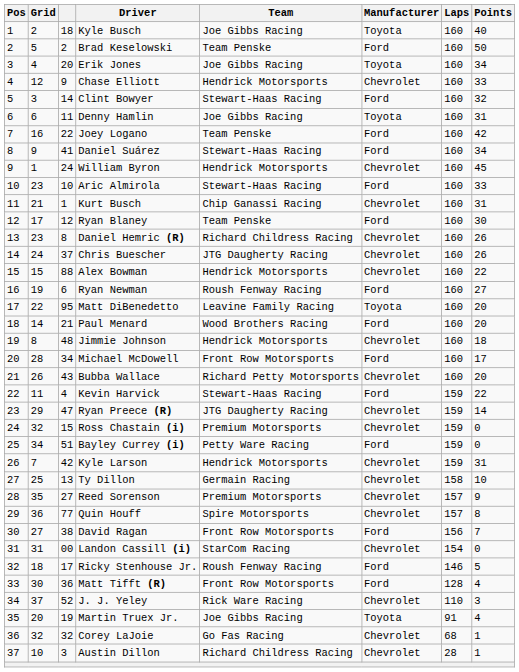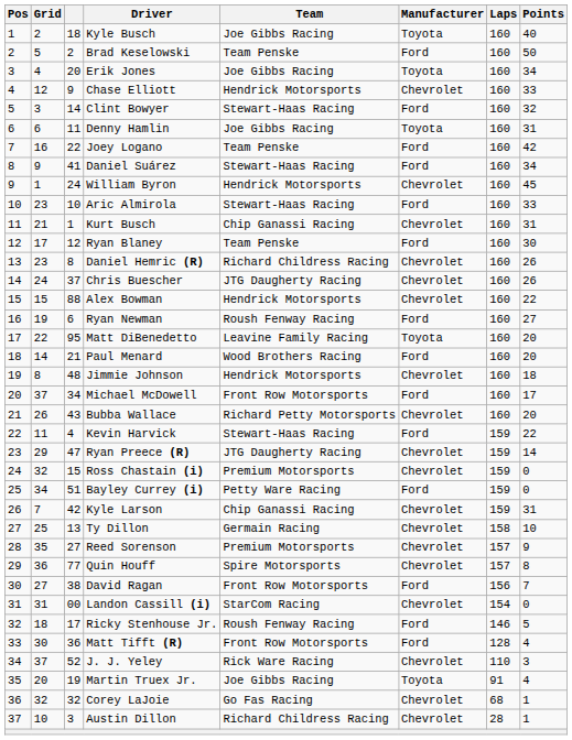 <table class="wikitable" style="font-size:98%">
 <tr>
 <th>Pos</th>
 <th>Grid</th>
 <th></th>
 <th>Driver</th>
 <th>Team</th>
 <th>Manufacturer</th>
 <th>Laps</th>
 <th>Points</th>
 </tr>
 <tr>
 <td>1</td>
 <td>2</td>
 <td>18</td>
 <td>Kyle Busch</td>
 <td>Joe Gibbs Racing</td>
 <td>Toyota</td>
 <td>160</td>
 <td>40</td>
 </tr>
 <tr>
 <td>2</td>
 <td>5</td>
 <td>2</td>
 <td>Brad Keselowski</td>
 <td>Team Penske</td>
 <td>Ford</td>
 <td>160</td>
 <td>50</td>
 </tr>
 <tr>
 <td>3</td>
 <td>4</td>
 <td>20</td>
 <td>Erik Jones</td>
 <td>Joe Gibbs Racing</td>
 <td>Toyota</td>
 <td>160</td>
 <td>34</td>
 </tr>
 <tr>
 <td>4</td>
 <td>12</td>
 <td>9</td>
 <td>Chase Elliott</td>
 <td>Hendrick Motorsports</td>
 <td>Chevrolet</td>
 <td>160</td>
 <td>33</td>
 </tr>
 <tr>
 <td>5</td>
 <td>3</td>
 <td>14</td>
 <td>Clint Bowyer</td>
 <td>Stewart-Haas Racing</td>
 <td>Ford</td>
 <td>160</td>
 <td>32</td>
 </tr>
 <tr>
 <td>6</td>
 <td>6</td>
 <td>11</td>
 <td>Denny Hamlin</td>
 <td>Joe Gibbs Racing</td>
 <td>Toyota</td>
 <td>160</td>
 <td>31</td>
 </tr>
 <tr>
 <td>7</td>
 <td>16</td>
 <td>22</td>
 <td>Joey Logano</td>
 <td>Team Penske</td>
 <td>Ford</td>
 <td>160</td>
 <td>42</td>
 </tr>
 <tr>
 <td>8</td>
 <td>9</td>
 <td>41</td>
 <td>Daniel Suárez</td>
 <td>Stewart-Haas Racing</td>
 <td>Ford</td>
 <td>160</td>
 <td>34</td>
 </tr>
 <tr>
 <td>9</td>
 <td>1</td>
 <td>24</td>
 <td>William Byron</td>
 <td>Hendrick Motorsports</td>
 <td>Chevrolet</td>
 <td>160</td>
 <td>45</td>
 </tr>
 <tr>
 <td>10</td>
 <td>23</td>
 <td>10</td>
 <td>Aric Almirola</td>
 <td>Stewart-Haas Racing</td>
 <td>Ford</td>
 <td>160</td>
 <td>33</td>
 </tr>
 <tr>
 <td>11</td>
 <td>21</td>
 <td>1</td>
 <td>Kurt Busch</td>
 <td>Chip Ganassi Racing</td>
 <td>Chevrolet</td>
 <td>160</td>
 <td>31</td>
 </tr>
 <tr>
 <td>12</td>
 <td>17</td>
 <td>12</td>
 <td>Ryan Blaney</td>
 <td>Team Penske</td>
 <td>Ford</td>
 <td>160</td>
 <td>30</td>
 </tr>
 <tr>
 <td>13</td>
 <td>23</td>
 <td>8</td>
 <td>Daniel Hemric <strong>(R)</strong></td>
 <td>Richard Childress Racing</td>
 <td>Chevrolet</td>
 <td>160</td>
 <td>26</td>
 </tr>
 <tr>
 <td>14</td>
 <td>24</td>
 <td>37</td>
 <td>Chris Buescher</td>
 <td>JTG Daugherty Racing</td>
 <td>Chevrolet</td>
 <td>160</td>
 <td>26</td>
 </tr>
 <tr>
 <td>15</td>
 <td>15</td>
 <td>88</td>
 <td>Alex Bowman</td>
 <td>Hendrick Motorsports</td>
 <td>Chevrolet</td>
 <td>160</td>
 <td>22</td>
 </tr>
 <tr>
 <td>16</td>
 <td>19</td>
 <td>6</td>
 <td>Ryan Newman</td>
 <td>Roush Fenway Racing</td>
 <td>Ford</td>
 <td>160</td>
 <td>27</td>
 </tr>
 <tr>
 <td>17</td>
 <td>22</td>
 <td>95</td>
 <td>Matt DiBenedetto</td>
 <td>Leavine Family Racing</td>
 <td>Toyota</td>
 <td>160</td>
 <td>20</td>
 </tr>
 <tr>
 <td>18</td>
 <td>14</td>
 <td>21</td>
 <td>Paul Menard</td>
 <td>Wood Brothers Racing</td>
 <td>Ford</td>
 <td>160</td>
 <td>20</td>
 </tr>
 <tr>
 <td>19</td>
 <td>8</td>
 <td>48</td>
 <td>Jimmie Johnson</td>
 <td>Hendrick Motorsports</td>
 <td>Chevrolet</td>
 <td>160</td>
 <td>18</td>
 </tr>
 <tr>
 <td>20</td>
-<td>28</td>
+<td>37</td>
 <td>34</td>
 <td>Michael McDowell</td>
 <td>Front Row Motorsports</td>
 <td>Ford</td>
 <td>160</td>
 <td>17</td>
 </tr>
 <tr>
 <td>21</td>
 <td>26</td>
 <td>43</td>
 <td>Bubba Wallace</td>
 <td>Richard Petty Motorsports</td>
 <td>Chevrolet</td>
 <td>160</td>
 <td>20</td>
 </tr>
 <tr>
 <td>22</td>
 <td>11</td>
 <td>4</td>
 <td>Kevin Harvick</td>
 <td>Stewart-Haas Racing</td>
 <td>Ford</td>
 <td>159</td>
 <td>22</td>
 </tr>
 <tr>
 <td>23</td>
 <td>29</td>
 <td>47</td>
 <td>Ryan Preece <strong>(R)</strong></td>
 <td>JTG Daugherty Racing</td>
 <td>Chevrolet</td>
 <td>159</td>
 <td>14</td>
 </tr>
 <tr>
 <td>24</td>
 <td>32</td>
 <td>15</td>
 <td>Ross Chastain <strong>(i)</strong></td>
 <td>Premium Motorsports</td>
 <td>Chevrolet</td>
 <td>159</td>
 <td>0</td>
 </tr>
 <tr>
 <td>25</td>
 <td>34</td>
 <td>51</td>
 <td>Bayley Currey <strong>(i)</strong></td>
 <td>Petty Ware Racing</td>
 <td>Ford</td>
 <td>159</td>
 <td>0</td>
 </tr>
 <tr>
 <td>26</td>
 <td>7</td>
 <td>42</td>
 <td>Kyle Larson</td>
-<td>Hendrick Motorsports</td>
+<td>Chip Ganassi Racing</td>
 <td>Chevrolet</td>
 <td>159</td>
 <td>31</td>
 </tr>
 <tr>
 <td>27</td>
 <td>25</td>
 <td>13</td>
 <td>Ty Dillon</td>
 <td>Germain Racing</td>
 <td>Chevrolet</td>
 <td>158</td>
 <td>10</td>
 </tr>
 <tr>
 <td>28</td>
 <td>35</td>
 <td>27</td>
 <td>Reed Sorenson</td>
 <td>Premium Motorsports</td>
 <td>Chevrolet</td>
 <td>157</td>
 <td>9</td>
 </tr>
 <tr>
 <td>29</td>
 <td>36</td>
 <td>77</td>
 <td>Quin Houff</td>
 <td>Spire Motorsports</td>
 <td>Chevrolet</td>
 <td>157</td>
 <td>8</td>
 </tr>
 <tr>
 <td>30</td>
 <td>27</td>
 <td>38</td>
 <td>David Ragan</td>
 <td>Front Row Motorsports</td>
 <td>Ford</td>
 <td>156</td>
 <td>7</td>
 </tr>
 <tr>
 <td>31</td>
 <td>31</td>
 <td>00</td>
 <td>Landon Cassill <strong>(i)</strong></td>
 <td>StarCom Racing</td>
 <td>Chevrolet</td>
 <td>154</td>
 <td>0</td>
 </tr>
 <tr>
 <td>32</td>
 <td>18</td>
 <td>17</td>
 <td>Ricky Stenhouse Jr.</td>
 <td>Roush Fenway Racing</td>
 <td>Ford</td>
 <td>146</td>
 <td>5</td>
 </tr>
 <tr>
 <td>33</td>
 <td>30</td>
 <td>36</td>
 <td>Matt Tifft <strong>(R)</strong></td>
 <td>Front Row Motorsports</td>
 <td>Ford</td>
 <td>128</td>
 <td>4</td>
 </tr>
 <tr>
 <td>34</td>
 <td>37</td>
 <td>52</td>
 <td>J. J. Yeley</td>
 <td>Rick Ware Racing</td>
 <td>Chevrolet</td>
 <td>110</td>
 <td>3</td>
 </tr>
 <tr>
 <td>35</td>
 <td>20</td>
 <td>19</td>
 <td>Martin Truex Jr.</td>
 <td>Joe Gibbs Racing</td>
 <td>Toyota</td>
 <td>91</td>
 <td>4</td>
 </tr>
 <tr>
 <td>36</td>
 <td>32</td>
 <td>32</td>
 <td>Corey LaJoie</td>
 <td>Go Fas Racing</td>
 <td>Chevrolet</td>
 <td>68</td>
 <td>1</td>
 </tr>
 <tr>
 <td>37</td>
 <td>10</td>
 <td>3</td>
 <td>Austin Dillon</td>
 <td>Richard Childress Racing</td>
 <td>Chevrolet</td>
 <td>28</td>
 <td>1</td>
 </tr>
 <tr>
 <th colspan="8"></th>
 </tr>
 </table>
